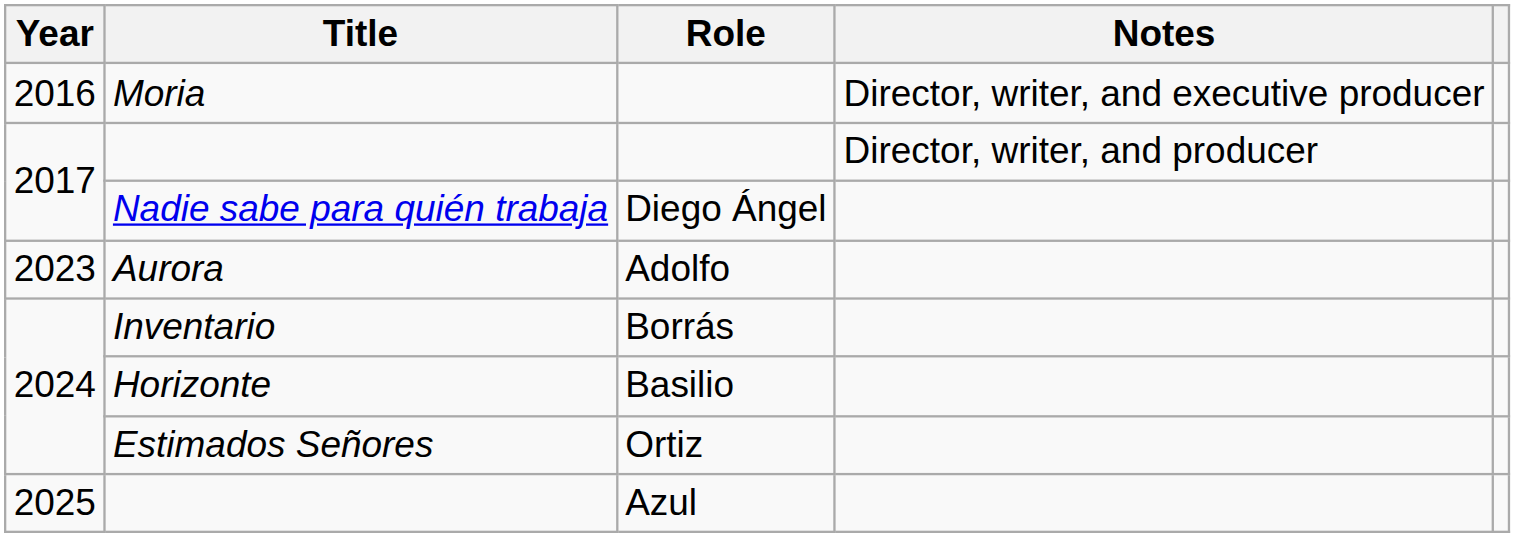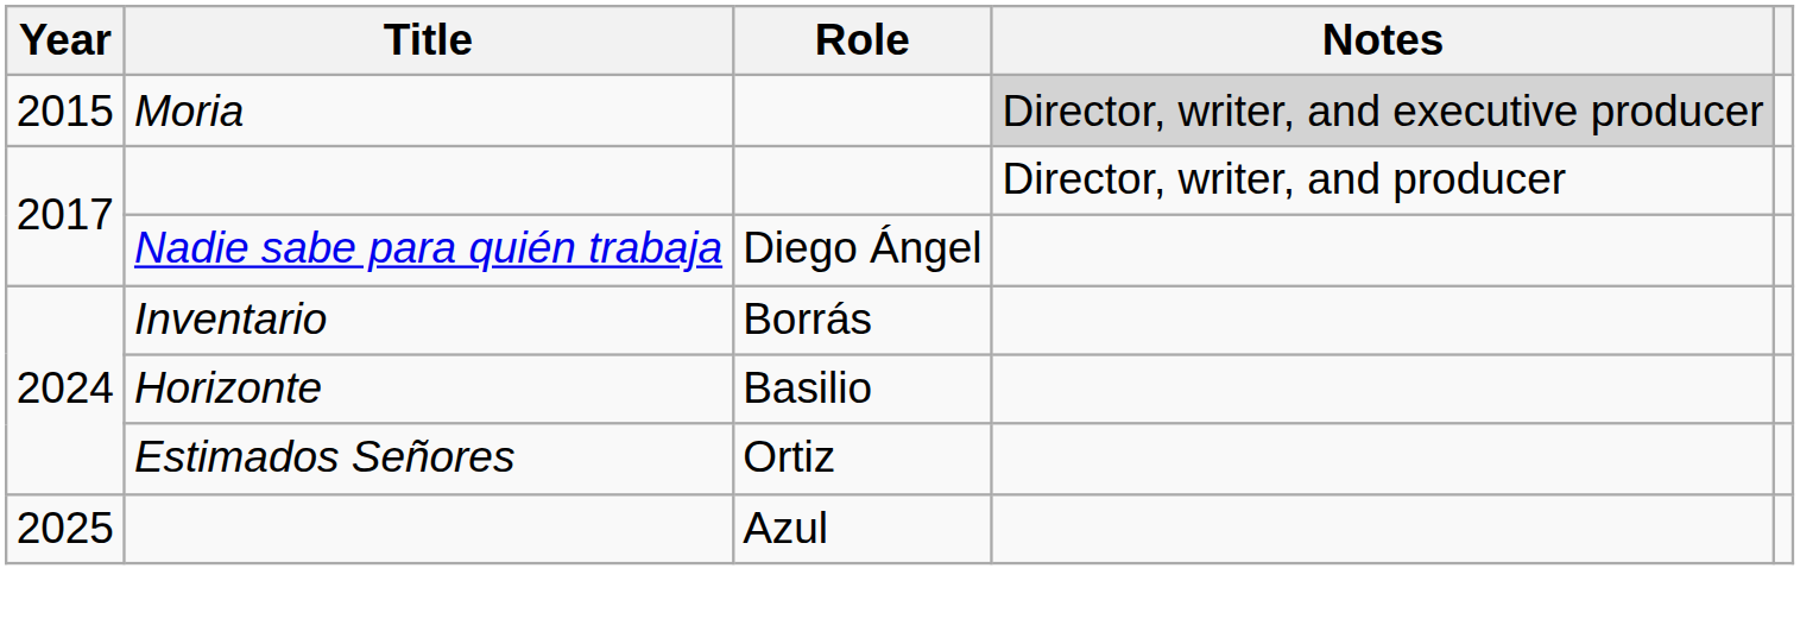 <table class="wikitable sortable">
 <tr>
 <th>Year</th>
 <th>Title</th>
 <th>Role</th>
 <th>Notes</th>
 <th class="unsortable"></th>
 </tr>
 <tr>
-<td>2016</td>
+<td>2015</td>
 <td><em>Moria</em></td>
 <td></td>
-<td>Director, writer, and executive producer</td>
+<td style="background: lightgrey;">Director, writer, and executive producer</td>
 <td></td>
 </tr>
 <tr>
 <td rowspan="2">2017</td>
 <td><em></em></td>
 <td></td>
 <td>Director, writer, and producer</td>
 <td></td>
 </tr>
 <tr>
 <td><em><a href='#'>Nadie sabe para quién trabaja</a></em></td>
 <td>Diego Ángel</td>
-<td></td>
-<td></td>
-</tr>
-<tr>
-<td>2023</td>
-<td><em>Aurora</em></td>
-<td>Adolfo</td>
 <td></td>
 <td></td>
 </tr>
 <tr>
 <td rowspan="3">2024</td>
 <td><em>Inventario</em></td>
 <td>Borrás</td>
 <td></td>
 <td></td>
 </tr>
 <tr>
 <td><em>Horizonte</em></td>
 <td>Basilio</td>
 <td></td>
 <td></td>
 </tr>
 <tr>
 <td><em>Estimados Señores</em></td>
 <td>Ortiz</td>
 <td></td>
 <td></td>
 </tr>
 <tr>
 <td>2025</td>
 <td><em></em></td>
 <td>Azul</td>
 <td></td>
 <td></td>
 </tr>
 </table>
